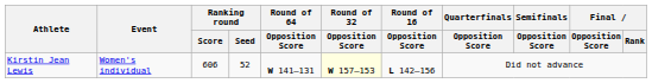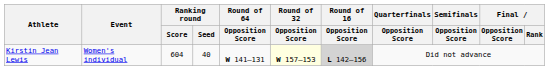 <table class="wikitable" style="font-size:90%">
 <tr>
 <th rowspan="2">Athlete</th>
 <th rowspan="2">Event</th>
 <th colspan="2">Ranking round</th>
 <th>Round of 64</th>
 <th>Round of 32</th>
 <th>Round of 16</th>
 <th>Quarterfinals</th>
 <th>Semifinals</th>
 <th colspan="2">Final / </th>
 </tr>
 <tr style="font-size:95%">
 <th>Score</th>
 <th>Seed</th>
 <th>Opposition<br>Score</th>
 <th>Opposition<br>Score</th>
 <th>Opposition<br>Score</th>
 <th>Opposition<br>Score</th>
 <th>Opposition<br>Score</th>
 <th>Opposition<br>Score</th>
 <th>Rank</th>
 </tr>
 <tr align=center>
 <td align=left><a href='#'>Kirstin Jean Lewis</a></td>
 <td align=left><a href='#'>Women's individual</a></td>
-<td>606</td>
-<td>52</td>
+<td>604</td>
+<td>40</td>
 <td><br><strong>W</strong> 141–131</td>
 <td style="background: lightyellow;"><br><strong>W</strong> 157–153</td>
-<td><br><strong>L</strong> 142–156</td>
+<td style="background: lightgrey;"><br><strong>L</strong> 142–156</td>
 <td colspan=4>Did not advance</td>
 </tr>
 </table>
